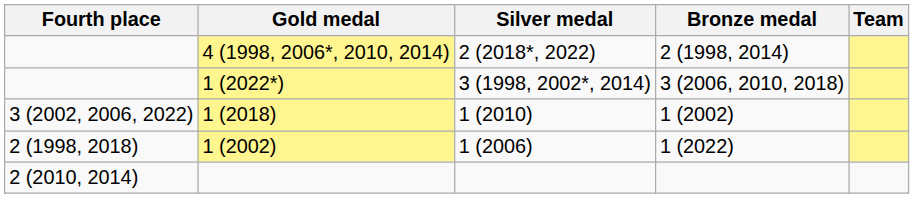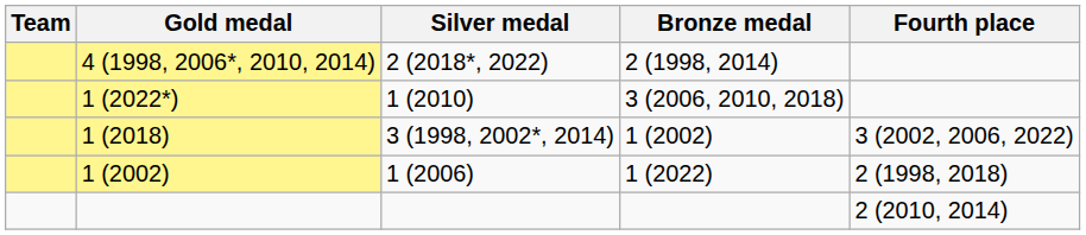 <table class="wikitable sortable">
 <tr>
-<th>Fourth place</th>
+<th>Team</th>
 <th>Gold medal</th>
 <th>Silver medal</th>
 <th>Bronze medal</th>
-<th>Team</th>
+<th>Fourth place</th>
 </tr>
 <tr>
-<td></td>
+<td bgcolor=#FFF68F></td>
 <td bgcolor=#FFF68F>4 (1998, 2006*, 2010, 2014)</td>
 <td>2 (2018*, 2022)</td>
 <td>2 (1998, 2014)</td>
-<td bgcolor=#FFF68F></td>
+<td></td>
 </tr>
 <tr>
+<td bgcolor=#FFF68F></td>
+<td bgcolor=#FFF68F>1 (2022*)</td>
+<td>1 (2010)</td>
+<td>3 (2006, 2010, 2018)</td>
 <td></td>
-<td bgcolor=#FFF68F>1 (2022*)</td>
-<td>3 (1998, 2002*, 2014)</td>
-<td>3 (2006, 2010, 2018)</td>
-<td bgcolor=#FFF68F></td>
 </tr>
 <tr>
+<td bgcolor=#FFF68F></td>
+<td bgcolor=#FFF68F>1 (2018)</td>
+<td>3 (1998, 2002*, 2014)</td>
+<td>1 (2002)</td>
 <td>3 (2002, 2006, 2022)</td>
-<td bgcolor=#FFF68F>1 (2018)</td>
-<td>1 (2010)</td>
-<td>1 (2002)</td>
-<td bgcolor=#FFF68F></td>
 </tr>
 <tr>
-<td>2 (1998, 2018)</td>
+<td bgcolor=#FFF68F></td>
 <td bgcolor=#FFF68F>1 (2002)</td>
 <td>1 (2006)</td>
 <td>1 (2022)</td>
-<td bgcolor=#FFF68F></td>
+<td>2 (1998, 2018)</td>
 </tr>
 <tr>
-<td>2 (2010, 2014)</td>
 <td></td>
 <td></td>
 <td></td>
 <td></td>
+<td>2 (2010, 2014)</td>
 </tr>
 </table>
